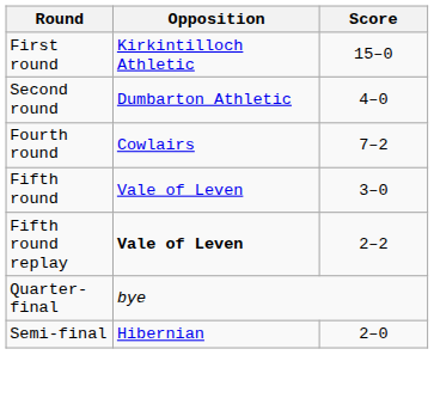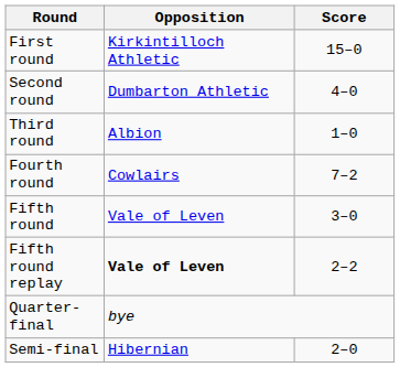 <table class="wikitable" style="text-align:left;margin-left:1em;float:left">
 <tr>
 <th width=80>Round</th>
 <th width=160>Opposition</th>
 <th width=80>Score</th>
 </tr>
 <tr>
 <td>First round</td>
 <td><a href='#'>Kirkintilloch Athletic</a></td>
 <td align=center>15–0</td>
 </tr>
 <tr>
 <td>Second round</td>
 <td><a href='#'>Dumbarton Athletic</a></td>
 <td align=center>4–0</td>
+</tr>
+<tr>
+<td>Third round</td>
+<td><a href='#'>Albion</a></td>
+<td align=center>1–0</td>
 </tr>
 <tr>
 <td>Fourth round</td>
 <td><a href='#'>Cowlairs</a></td>
 <td align=center>7–2</td>
 </tr>
 <tr>
 <td>Fifth round</td>
 <td><a href='#'>Vale of Leven</a></td>
 <td align=center>3–0</td>
 </tr>
 <tr>
 <td>Fifth round replay</td>
 <td><strong>Vale of Leven</strong></td>
 <td align=center>2–2</td>
 </tr>
 <tr>
 <td>Quarter-final</td>
 <td colspan="2"><em>bye</em></td>
 </tr>
 <tr>
 <td>Semi-final</td>
 <td><a href='#'>Hibernian</a></td>
 <td align=center>2–0</td>
 </tr>
 </table>
